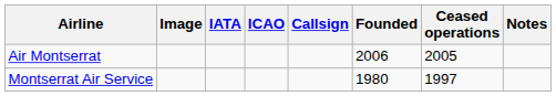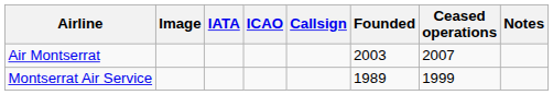 <table class="wikitable sortable">
 <tr valign="middle">
 <th>Airline</th>
 <th>Image</th>
 <th><a href='#'>IATA</a></th>
 <th><a href='#'>ICAO</a></th>
 <th><a href='#'>Callsign</a></th>
 <th>Founded</th>
 <th>Ceased<br>operations</th>
 <th>Notes</th>
 </tr>
 <tr>
 <td><a href='#'>Air Montserrat</a></td>
 <td></td>
 <td></td>
 <td></td>
 <td></td>
-<td>2006</td>
-<td>2005</td>
+<td>2003</td>
+<td>2007</td>
 <td></td>
 </tr>
 <tr>
 <td><a href='#'>Montserrat Air Service</a></td>
 <td></td>
 <td></td>
 <td></td>
 <td></td>
-<td>1980</td>
-<td>1997</td>
+<td>1989</td>
+<td>1999</td>
 <td></td>
 </tr>
 </table>
